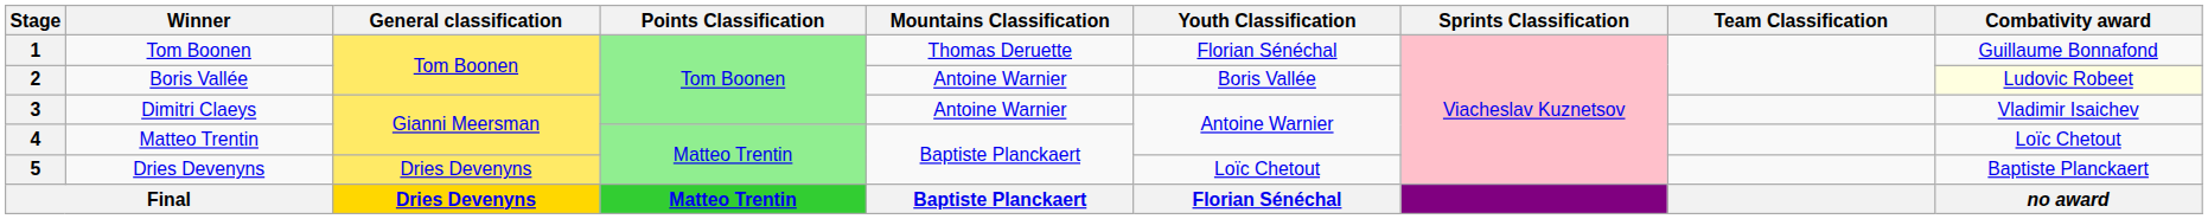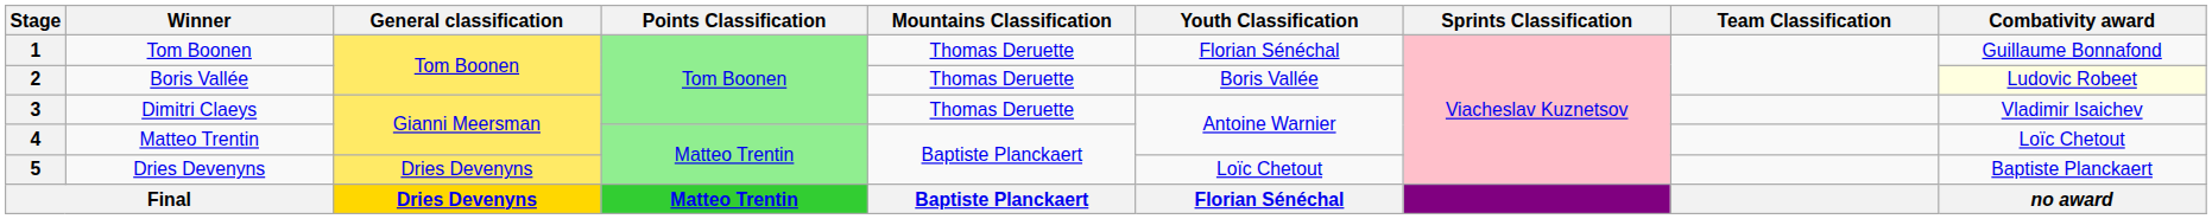 <table class="wikitable" style="text-align: center; font-size:smaller;">
 <tr style="background:#efefef;">
 <th style="width:1%;">Stage</th>
 <th style="width:12%;">Winner</th>
 <th style="width:12%;">General classification<br></th>
 <th style="width:12%;">Points Classification<br></th>
 <th style="width:12%;">Mountains Classification<br></th>
 <th style="width:12%;">Youth Classification</th>
 <th style="width:12%;">Sprints Classification<br></th>
 <th style="width:12%;">Team Classification</th>
 <th style="width:12%;">Combativity award</th>
 </tr>
 <tr>
 <th>1</th>
 <td><a href='#'>Tom Boonen</a></td>
 <td style="background:#FFEA66;" rowspan=2><a href='#'>Tom Boonen</a></td>
 <td style="background:lightgreen;" rowspan=3><a href='#'>Tom Boonen</a></td>
 <td style="background:offwhite;"><a href='#'>Thomas Deruette</a></td>
 <td><a href='#'>Florian Sénéchal</a></td>
 <td style="background:pink;" rowspan=5><a href='#'>Viacheslav Kuznetsov</a></td>
 <td rowspan=2></td>
 <td><a href='#'>Guillaume Bonnafond</a></td>
 </tr>
 <tr>
 <th>2</th>
 <td><a href='#'>Boris Vallée</a></td>
-<td style="background:offwhite;"><a href='#'>Antoine Warnier</a></td>
+<td style="background:offwhite;"><a href='#'>Thomas Deruette</a></td>
 <td><a href='#'>Boris Vallée</a></td>
 <td style="background: lightyellow;"><a href='#'>Ludovic Robeet</a></td>
 </tr>
 <tr>
 <th>3</th>
 <td><a href='#'>Dimitri Claeys</a></td>
 <td style="background:#FFEA66;" rowspan=2><a href='#'>Gianni Meersman</a></td>
-<td style="background:offwhite;"><a href='#'>Antoine Warnier</a></td>
+<td style="background:offwhite;"><a href='#'>Thomas Deruette</a></td>
 <td rowspan=2><a href='#'>Antoine Warnier</a></td>
 <td></td>
 <td><a href='#'>Vladimir Isaichev</a></td>
 </tr>
 <tr>
 <th>4</th>
 <td><a href='#'>Matteo Trentin</a></td>
 <td style="background:lightgreen;" rowspan=2><a href='#'>Matteo Trentin</a></td>
 <td style="background:offwhite;" rowspan=2><a href='#'>Baptiste Planckaert</a></td>
 <td></td>
 <td><a href='#'>Loïc Chetout</a></td>
 </tr>
 <tr>
 <th>5</th>
 <td><a href='#'>Dries Devenyns</a></td>
 <td style="background:#FFEA66;"><a href='#'>Dries Devenyns</a></td>
 <td><a href='#'>Loïc Chetout</a></td>
 <td></td>
 <td><a href='#'>Baptiste Planckaert</a></td>
 </tr>
 <tr>
 <th colspan=2>Final</th>
 <th style="background:gold"><a href='#'>Dries Devenyns</a></th>
 <th style="background:limegreen"><a href='#'>Matteo Trentin</a></th>
 <th style="background:offwhite;"><a href='#'>Baptiste Planckaert</a></th>
 <th><a href='#'>Florian Sénéchal</a></th>
 <th style="background:purple"></th>
 <th></th>
 <th><em>no award</em></th>
 </tr>
 </table>
